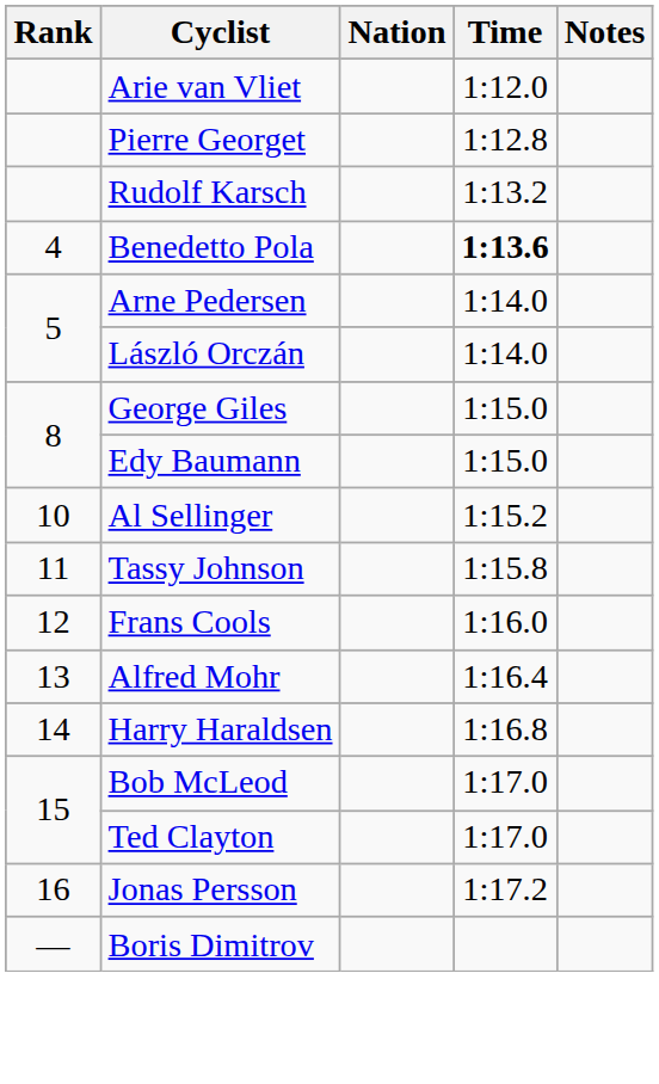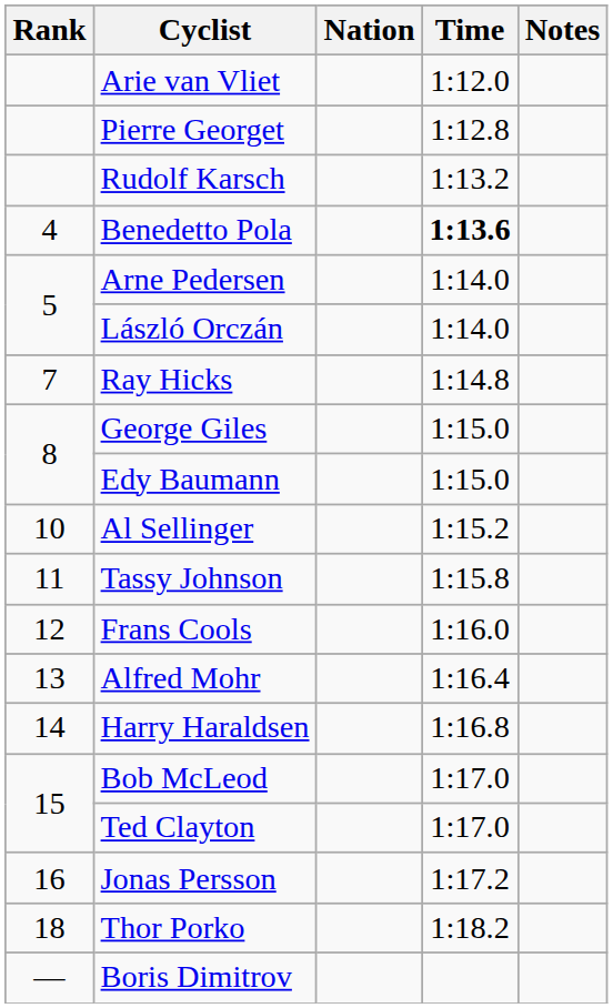 <table class="wikitable sortable" style="text-align:center">
 <tr>
 <th>Rank</th>
 <th>Cyclist</th>
 <th>Nation</th>
 <th>Time</th>
 <th>Notes</th>
 </tr>
 <tr>
 <td></td>
 <td align=left><a href='#'>Arie van Vliet</a></td>
 <td align=left></td>
 <td>1:12.0</td>
 <td></td>
 </tr>
 <tr>
 <td></td>
 <td align=left><a href='#'>Pierre Georget</a></td>
 <td align=left></td>
 <td>1:12.8</td>
 <td></td>
 </tr>
 <tr>
 <td></td>
 <td align=left><a href='#'>Rudolf Karsch</a></td>
 <td align=left></td>
 <td>1:13.2</td>
 <td></td>
 </tr>
 <tr>
 <td>4</td>
 <td align=left><a href='#'>Benedetto Pola</a></td>
 <td align=left></td>
 <td><strong>1:13.6</strong></td>
 <td></td>
 </tr>
 <tr>
 <td rowspan=2>5</td>
 <td align=left><a href='#'>Arne Pedersen</a></td>
 <td align=left></td>
 <td>1:14.0</td>
 <td></td>
 </tr>
 <tr>
 <td align=left><a href='#'>László Orczán</a></td>
 <td align=left></td>
 <td>1:14.0</td>
+<td></td>
+</tr>
+<tr>
+<td>7</td>
+<td align=left><a href='#'>Ray Hicks</a></td>
+<td align=left></td>
+<td>1:14.8</td>
 <td></td>
 </tr>
 <tr>
 <td rowspan=2>8</td>
 <td align=left><a href='#'>George Giles</a></td>
 <td align=left></td>
 <td>1:15.0</td>
 <td></td>
 </tr>
 <tr>
 <td align=left><a href='#'>Edy Baumann</a></td>
 <td align=left></td>
 <td>1:15.0</td>
 <td></td>
 </tr>
 <tr>
 <td>10</td>
 <td align=left><a href='#'>Al Sellinger</a></td>
 <td align=left></td>
 <td>1:15.2</td>
 <td></td>
 </tr>
 <tr>
 <td>11</td>
 <td align=left><a href='#'>Tassy Johnson</a></td>
 <td align=left></td>
 <td>1:15.8</td>
 <td></td>
 </tr>
 <tr>
 <td>12</td>
 <td align=left><a href='#'>Frans Cools</a></td>
 <td align=left></td>
 <td>1:16.0</td>
 <td></td>
 </tr>
 <tr>
 <td>13</td>
 <td align=left><a href='#'>Alfred Mohr</a></td>
 <td align=left></td>
 <td>1:16.4</td>
 <td></td>
 </tr>
 <tr>
 <td>14</td>
 <td align=left><a href='#'>Harry Haraldsen</a></td>
 <td align=left></td>
 <td>1:16.8</td>
 <td></td>
 </tr>
 <tr>
 <td rowspan=2>15</td>
 <td align=left><a href='#'>Bob McLeod</a></td>
 <td align=left></td>
 <td>1:17.0</td>
 <td></td>
 </tr>
 <tr>
 <td align=left><a href='#'>Ted Clayton</a></td>
 <td align=left></td>
 <td>1:17.0</td>
 <td></td>
 </tr>
 <tr>
 <td>16</td>
 <td align=left><a href='#'>Jonas Persson</a></td>
 <td align=left></td>
 <td>1:17.2</td>
 <td></td>
 </tr>
 <tr>
+<td>18</td>
+<td align=left><a href='#'>Thor Porko</a></td>
+<td align=left></td>
+<td>1:18.2</td>
+<td></td>
+</tr>
+<tr>
 <td data-sort-value=19>—</td>
 <td align=left><a href='#'>Boris Dimitrov</a></td>
 <td align=left></td>
 <td data-sort-value=9:99.9></td>
 <td></td>
 </tr>
 </table>
